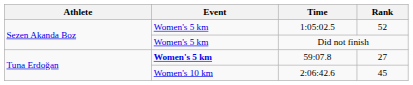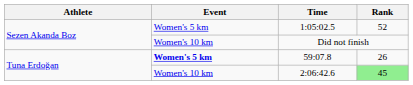 <table class="wikitable" style="text-align:center; font-size:90%; width:50%;">
 <tr>
 <th>Athlete</th>
 <th>Event</th>
 <th>Time</th>
 <th>Rank</th>
 </tr>
 <tr>
 <td align=left rowspan=2><a href='#'>Sezen Akanda Boz</a></td>
 <td align=left><a href='#'>Women's 5 km</a></td>
 <td>1:05:02.5</td>
 <td>52</td>
 </tr>
 <tr>
-<td align=left><a href='#'>Women's 5 km</a></td>
+<td align=left><a href='#'>Women's 10 km</a></td>
 <td colspan=2>Did not finish</td>
 </tr>
 <tr>
 <td align=left rowspan=2><a href='#'>Tuna Erdoğan</a></td>
 <td align=left><strong><a href='#'>Women's 5 km</a></strong></td>
 <td>59:07.8</td>
-<td>27</td>
+<td>26</td>
 </tr>
 <tr>
 <td align=left><a href='#'>Women's 10 km</a></td>
 <td>2:06:42.6</td>
-<td>45</td>
+<td style="background: lightgreen;">45</td>
 </tr>
 </table>
